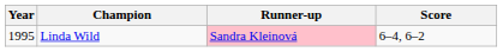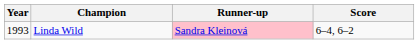 <table class="wikitable">
 <tr>
 <th>Year</th>
 <th width="200">Champion</th>
 <th width="200">Runner-up</th>
 <th width="140">Score</th>
 </tr>
 <tr>
-<td>1995</td>
+<td>1993</td>
 <td> <a href='#'>Linda Wild</a></td>
 <td style="background: pink;"> <a href='#'>Sandra Kleinová</a></td>
 <td>6–4, 6–2</td>
 </tr>
 </table>
